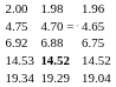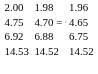 <table>
 <tr>
 <td></td>
 <td></td>
 <td>2.00</td>
 <td></td>
 <td>1.98 </td>
 <td></td>
 <td>1.96 </td>
 </tr>
 <tr>
 <td></td>
 <td></td>
 <td>4.75 </td>
 <td></td>
 <td>4.70 =</td>
 <td><hr></td>
 <td>4.65</td>
 </tr>
 <tr>
 <td></td>
 <td></td>
 <td>6.92 </td>
 <td></td>
 <td>6.88 </td>
 <td></td>
 <td>6.75</td>
 </tr>
 <tr>
 <td></td>
 <td></td>
 <td>14.53 <strong></strong></td>
 <td></td>
-<td><strong>14.52 </strong></td>
+<td>14.52 </td>
 <td></td>
 <td>14.52 </td>
 </tr>
-<tr>
-<td></td>
-<td></td>
-<td>19.34</td>
-<td></td>
-<td>19.29 <strong></strong></td>
-<td></td>
-<td>19.04</td>
-</tr>
 </table>
